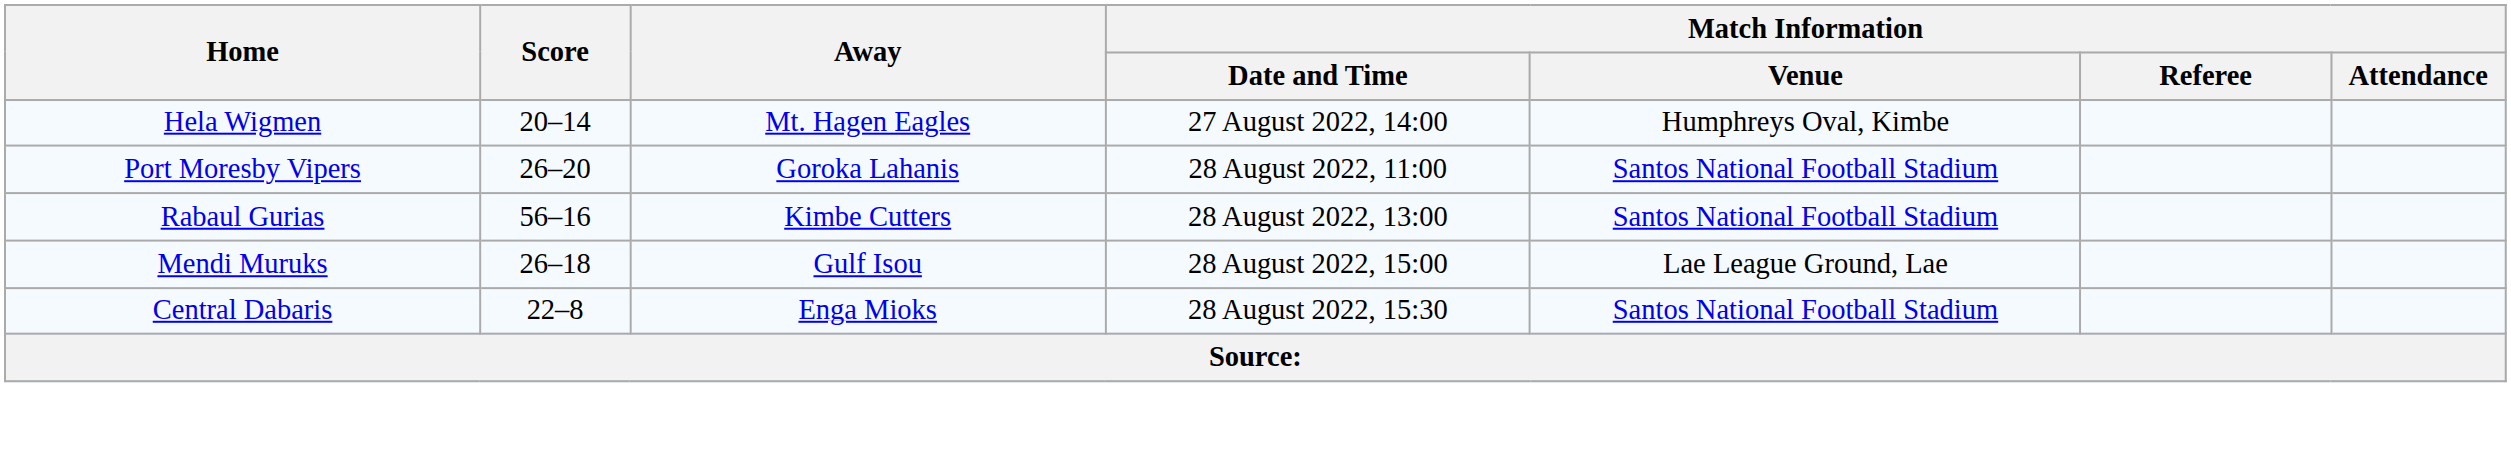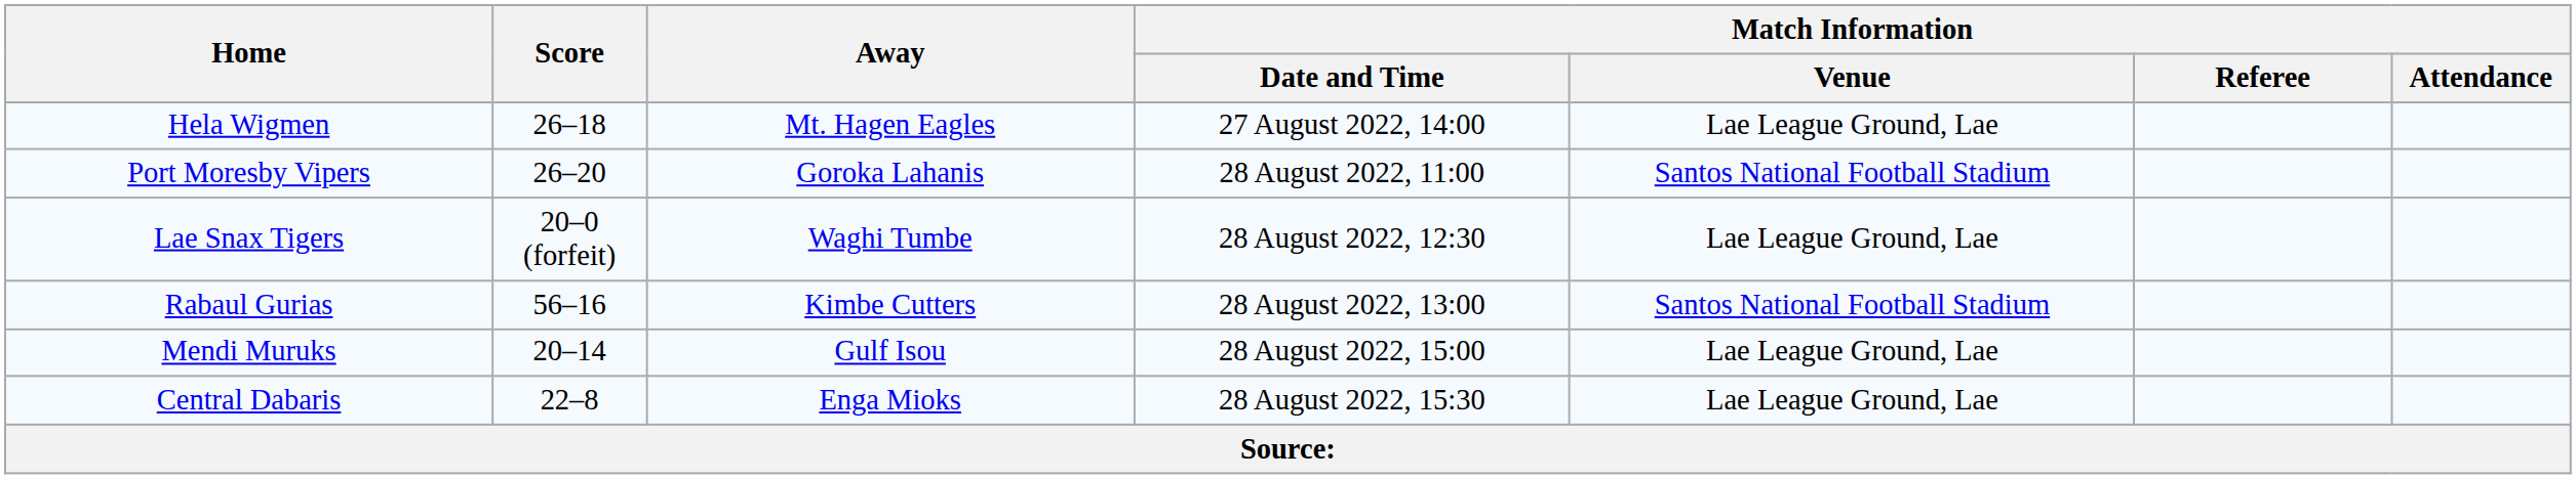 <table class="wikitable" width="100%" style="border-collapse:collapse; font-size:90%; text-align:center;">
 <tr>
 <th rowspan="2" width="19%">Home</th>
 <th rowspan="2" width="6%">Score</th>
 <th rowspan="2" width="19%">Away</th>
 <th colspan="4">Match Information</th>
 </tr>
 <tr bgcolor="#CCCCCC">
 <th width="17%">Date and Time</th>
 <th width="22%">Venue</th>
 <th width="10%">Referee</th>
 <th width="7%">Attendance</th>
 </tr>
 <tr bgcolor="#F5FAFF">
 <td><a href='#'>Hela Wigmen</a></td>
-<td>20–14</td>
+<td>26–18</td>
 <td><a href='#'>Mt. Hagen Eagles</a></td>
 <td>27 August 2022, 14:00</td>
-<td>Humphreys Oval, Kimbe</td>
+<td>Lae League Ground, Lae</td>
 <td></td>
 <td></td>
 </tr>
 <tr bgcolor="#F5FAFF">
 <td> <a href='#'>Port Moresby Vipers</a></td>
 <td>26–20</td>
 <td><a href='#'>Goroka Lahanis</a></td>
 <td>28 August 2022, 11:00</td>
 <td><a href='#'>Santos National Football Stadium</a></td>
+<td></td>
+<td></td>
+</tr>
+<tr bgcolor="#F5FAFF">
+<td> <a href='#'>Lae Snax Tigers</a></td>
+<td>20–0 (forfeit)</td>
+<td><a href='#'>Waghi Tumbe</a></td>
+<td>28 August 2022, 12:30</td>
+<td>Lae League Ground, Lae</td>
 <td></td>
 <td></td>
 </tr>
 <tr bgcolor="#F5FAFF">
 <td><a href='#'>Rabaul Gurias</a></td>
 <td>56–16</td>
 <td> <a href='#'>Kimbe Cutters</a></td>
 <td>28 August 2022, 13:00</td>
 <td><a href='#'>Santos National Football Stadium</a></td>
 <td></td>
 <td></td>
 </tr>
 <tr bgcolor="#F5FAFF">
 <td><a href='#'>Mendi Muruks</a></td>
-<td>26–18</td>
+<td>20–14</td>
 <td><a href='#'>Gulf Isou</a></td>
 <td>28 August 2022, 15:00</td>
 <td>Lae League Ground, Lae</td>
 <td></td>
 <td></td>
 </tr>
 <tr bgcolor="#F5FAFF">
 <td><a href='#'>Central Dabaris</a></td>
 <td>22–8</td>
 <td><a href='#'>Enga Mioks</a></td>
 <td>28 August 2022, 15:30</td>
-<td><a href='#'>Santos National Football Stadium</a></td>
+<td>Lae League Ground, Lae</td>
 <td></td>
 <td></td>
 </tr>
 <tr bgcolor="#C1D8FF">
 <th colspan="7">Source:</th>
 </tr>
 </table>
